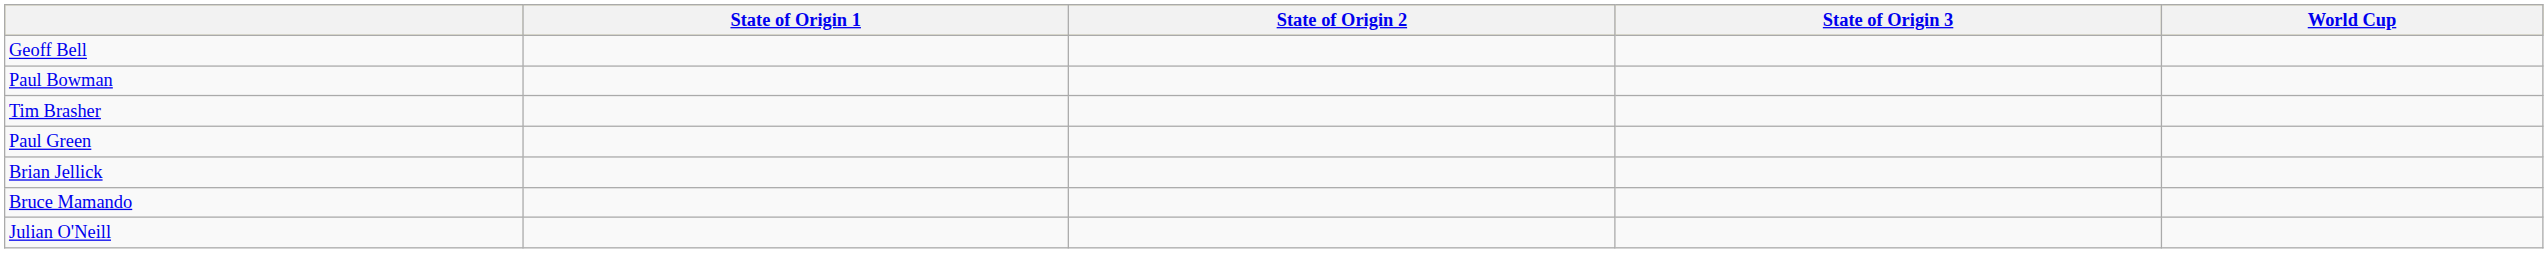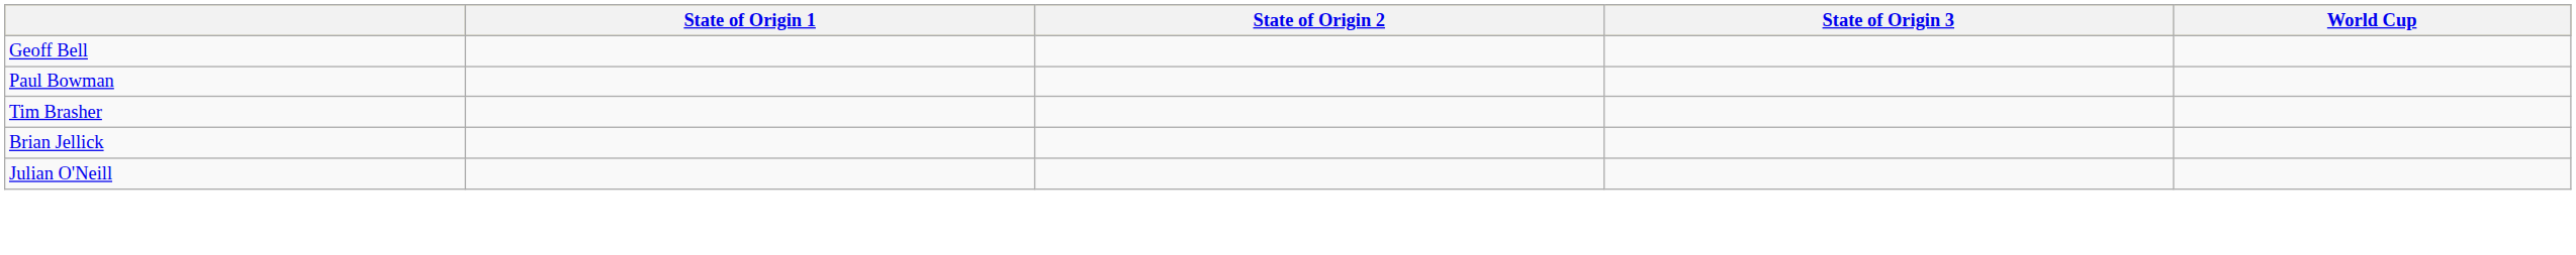 <table class="wikitable"  style="width:100%; font-size:90%;">
 <tr style="background:#bdb76b;">
 <th></th>
 <th><a href='#'>State of Origin 1</a></th>
 <th><a href='#'>State of Origin 2</a></th>
 <th><a href='#'>State of Origin 3</a></th>
 <th><a href='#'>World Cup</a></th>
 </tr>
 <tr>
 <td><a href='#'>Geoff Bell</a></td>
 <td></td>
 <td></td>
 <td></td>
 <td></td>
 </tr>
 <tr>
 <td><a href='#'>Paul Bowman</a></td>
 <td></td>
 <td></td>
 <td></td>
 <td></td>
 </tr>
 <tr>
 <td><a href='#'>Tim Brasher</a></td>
 <td></td>
 <td></td>
 <td></td>
 <td></td>
 </tr>
 <tr>
-<td><a href='#'>Paul Green</a></td>
-<td></td>
-<td></td>
-<td></td>
-<td></td>
-</tr>
-<tr>
 <td><a href='#'>Brian Jellick</a></td>
-<td></td>
-<td></td>
-<td></td>
-<td></td>
-</tr>
-<tr>
-<td><a href='#'>Bruce Mamando</a></td>
 <td></td>
 <td></td>
 <td></td>
 <td></td>
 </tr>
 <tr>
 <td><a href='#'>Julian O'Neill</a></td>
 <td></td>
 <td></td>
 <td></td>
 <td></td>
 </tr>
 </table>
